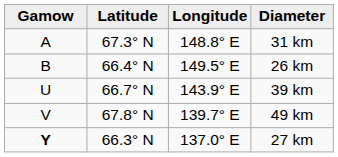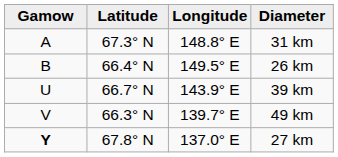 <table class="wikitable">
 <tr>
 <th width="25%" style="background:#eeeeee;">Gamow</th>
 <th width="25%" style="background:#eeeeee;">Latitude</th>
 <th width="25%" style="background:#eeeeee;">Longitude</th>
 <th width="25%" style="background:#eeeeee;">Diameter</th>
 </tr>
 <tr>
 <td align="center">A</td>
 <td align="center">67.3° N</td>
 <td align="center">148.8° E</td>
 <td align="center">31 km</td>
 </tr>
 <tr>
 <td align="center">B</td>
 <td align="center">66.4° N</td>
 <td align="center">149.5° E</td>
 <td align="center">26 km</td>
 </tr>
 <tr>
 <td align="center">U</td>
 <td align="center">66.7° N</td>
 <td align="center">143.9° E</td>
 <td align="center">39 km</td>
 </tr>
 <tr>
 <td align="center">V</td>
-<td align="center">67.8° N</td>
+<td align="center">66.3° N</td>
 <td align="center">139.7° E</td>
 <td align="center">49 km</td>
 </tr>
 <tr>
 <td align="center"><strong>Y</strong></td>
-<td align="center">66.3° N</td>
+<td align="center">67.8° N</td>
 <td align="center">137.0° E</td>
 <td align="center">27 km</td>
 </tr>
 </table>
